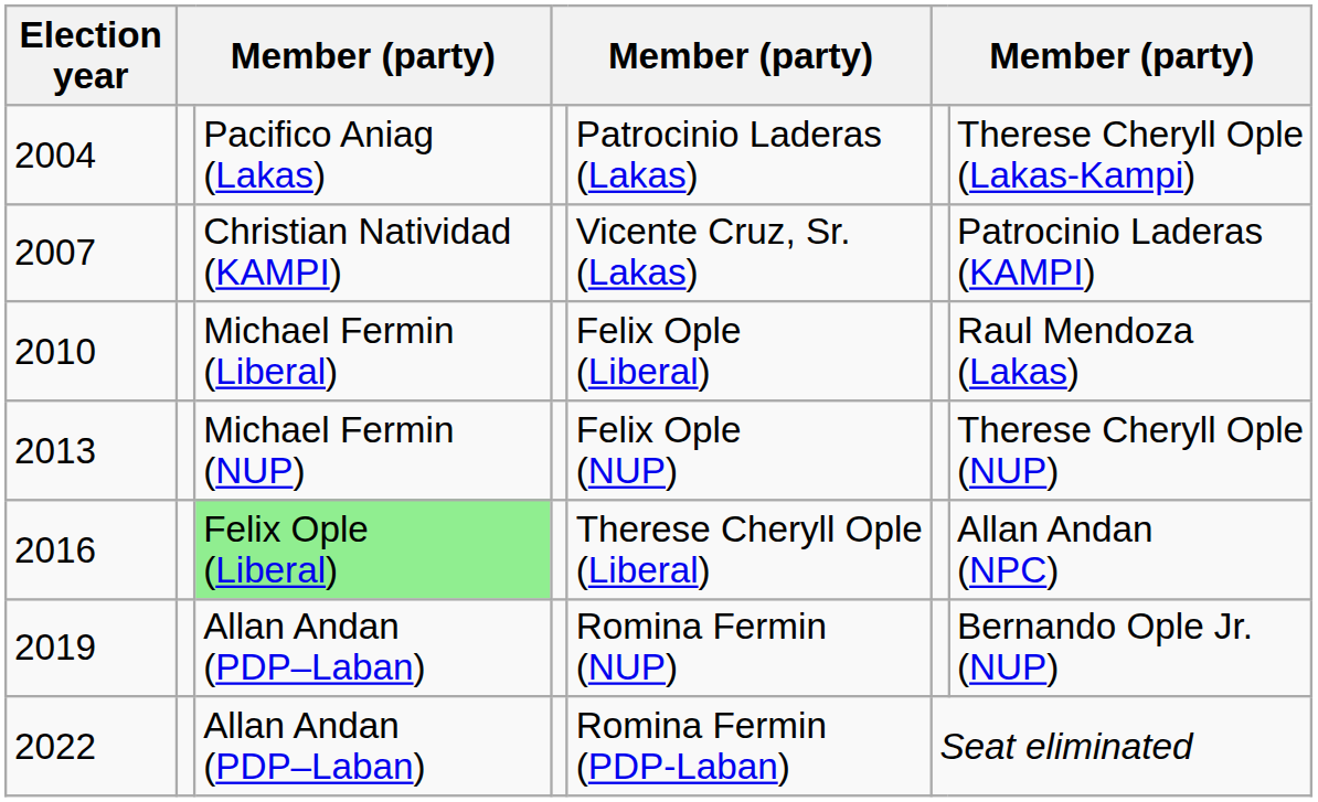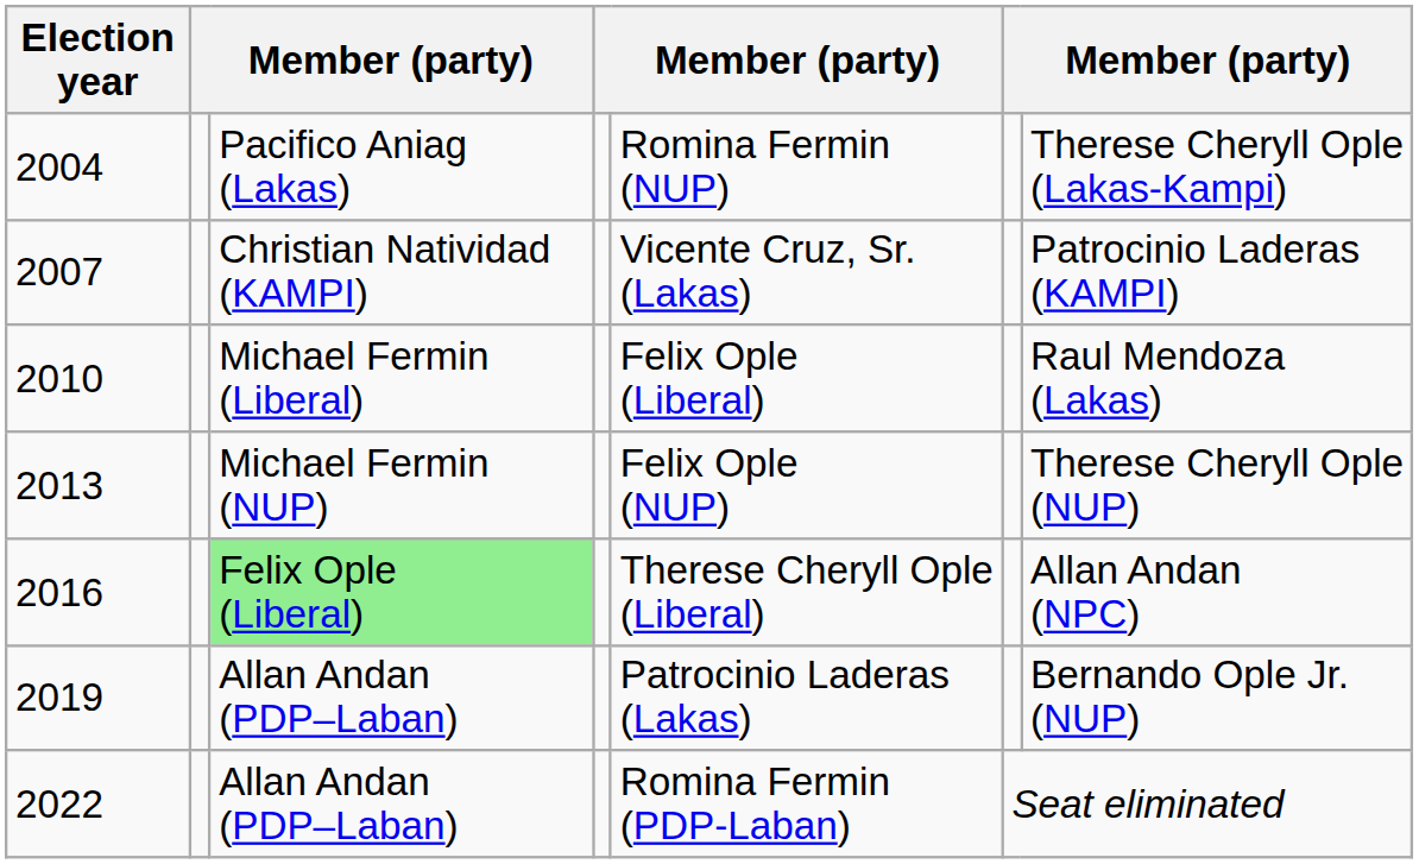 <table class=wikitable style="font-size:90%">
 <tr>
 <th width=60px>Election<br>year</th>
 <th colspan=2 width=140px>Member (party)</th>
 <th colspan=2 width=140px>Member (party)</th>
 <th colspan=2 width=140px>Member (party)</th>
 </tr>
 <tr>
 <td>2004</td>
 <td bgcolor=></td>
 <td>Pacifico Aniag<br>(<a href='#'>Lakas</a>)</td>
 <td bgcolor=></td>
-<td>Patrocinio Laderas<br>(<a href='#'>Lakas</a>)</td>
+<td>Romina Fermin<br>(<a href='#'>NUP</a>)</td>
 <td bgcolor=></td>
 <td>Therese Cheryll Ople<br>(<a href='#'>Lakas-Kampi</a>)</td>
 </tr>
 <tr>
 <td>2007</td>
 <td bgcolor=></td>
 <td>Christian Natividad<br>(<a href='#'>KAMPI</a>)</td>
 <td bgcolor=></td>
 <td>Vicente Cruz, Sr.<br>(<a href='#'>Lakas</a>)</td>
 <td bgcolor=></td>
 <td>Patrocinio Laderas<br>(<a href='#'>KAMPI</a>)</td>
 </tr>
 <tr>
 <td>2010</td>
 <td bgcolor=></td>
 <td>Michael Fermin<br>(<a href='#'>Liberal</a>)</td>
 <td bgcolor=></td>
 <td>Felix Ople<br>(<a href='#'>Liberal</a>)</td>
 <td bgcolor=></td>
 <td>Raul Mendoza<br>(<a href='#'>Lakas</a>)</td>
 </tr>
 <tr>
 <td>2013</td>
 <td bgcolor=></td>
 <td>Michael Fermin<br>(<a href='#'>NUP</a>)</td>
 <td bgcolor=></td>
 <td>Felix Ople<br>(<a href='#'>NUP</a>)</td>
 <td bgcolor=></td>
 <td>Therese Cheryll Ople<br>(<a href='#'>NUP</a>)</td>
 </tr>
 <tr>
 <td>2016</td>
 <td bgcolor=></td>
 <td style="background: lightgreen;">Felix Ople<br>(<a href='#'>Liberal</a>)</td>
 <td bgcolor=></td>
 <td>Therese Cheryll Ople<br>(<a href='#'>Liberal</a>)</td>
 <td bgcolor=></td>
 <td>Allan Andan<br>(<a href='#'>NPC</a>)</td>
 </tr>
 <tr>
 <td>2019</td>
 <td bgcolor=></td>
 <td>Allan Andan<br>(<a href='#'>PDP–Laban</a>)</td>
 <td bgcolor=></td>
-<td>Romina Fermin<br>(<a href='#'>NUP</a>)</td>
+<td>Patrocinio Laderas<br>(<a href='#'>Lakas</a>)</td>
 <td bgcolor=></td>
 <td>Bernando Ople Jr.<br>(<a href='#'>NUP</a>)</td>
 </tr>
 <tr>
 <td>2022</td>
 <td bgcolor=></td>
 <td>Allan Andan<br>(<a href='#'>PDP–Laban</a>)</td>
 <td bgcolor=></td>
 <td>Romina Fermin<br>(<a href='#'>PDP-Laban</a>)</td>
 <td colspan=2><em>Seat eliminated</em></td>
 </tr>
 </table>
